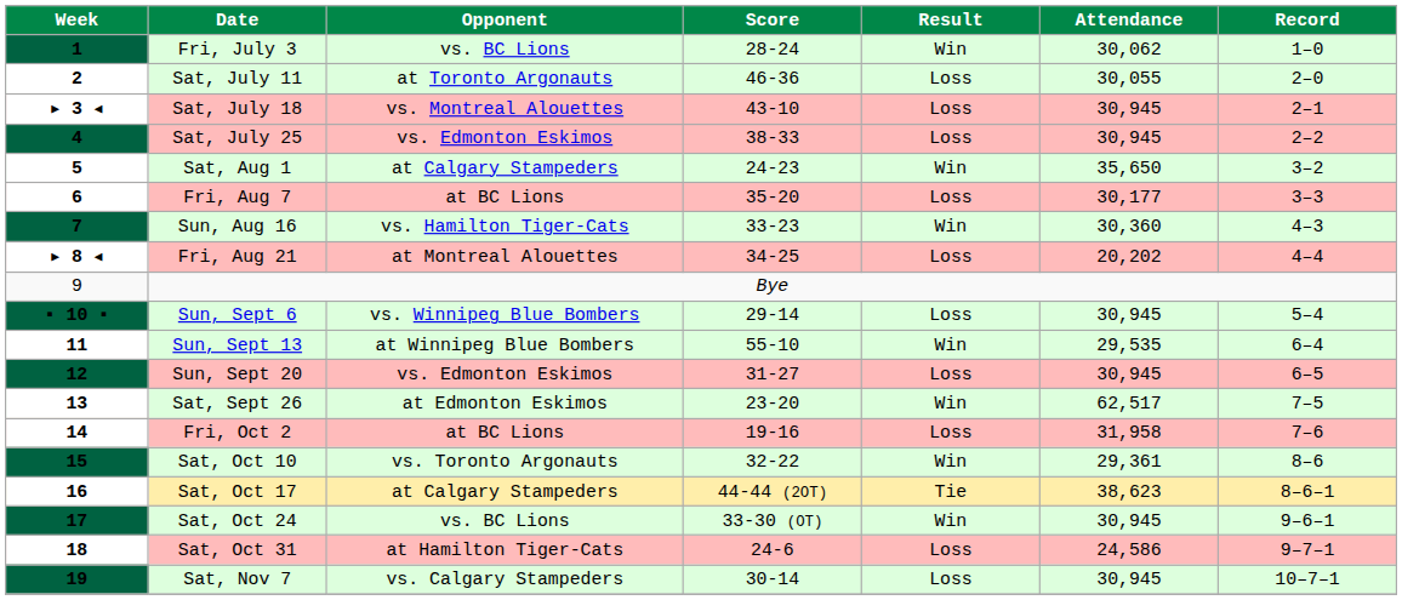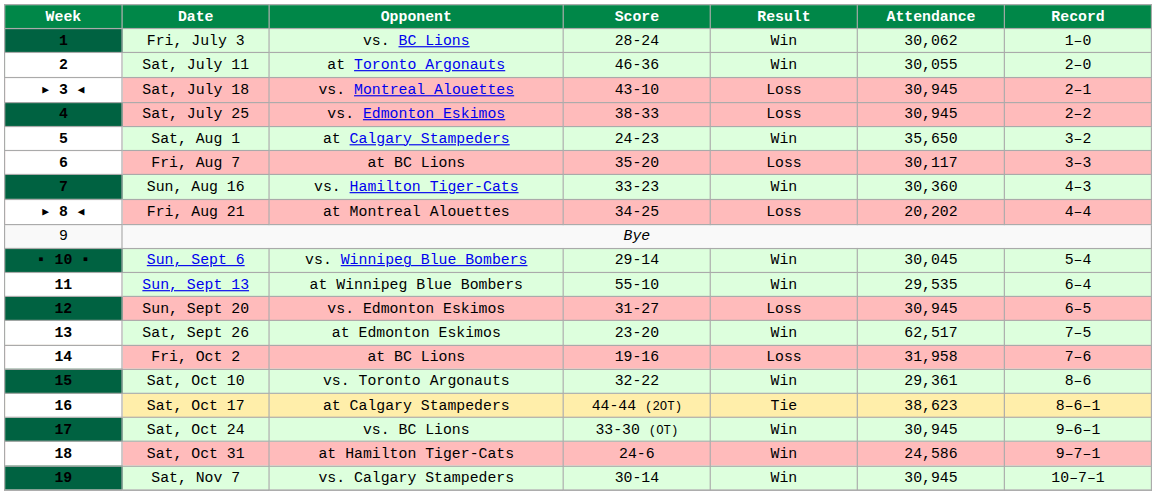 <table class="wikitable sortable">
 <tr>
 <th style="background:#008748;color:White;"  width="8%">Week</th>
 <th style="background:#008748;color:White;"  width="10%">Date</th>
 <th style="background:#008748;color:White;"  width="20%">Opponent</th>
 <th style="background:#008748;color:White;"  width="10%">Score</th>
 <th style="background:#008748;color:White;"  width="10%">Result</th>
 <th style="background:#008748;color:White;"  width="10%">Attendance</th>
 <th style="background:#008748;color:White;"  width="10%">Record</th>
 </tr>
 <tr align="center" bgcolor="#ddffdd">
 <th style="text-align:center; background:#006241;"><span><strong>1</strong></span></th>
 <td>Fri, July 3</td>
 <td>vs. <a href='#'>BC Lions</a></td>
 <td>28-24</td>
 <td>Win</td>
 <td>30,062</td>
 <td>1–0</td>
 </tr>
 <tr align="center" bgcolor="#ddffdd">
 <th style="text-align:center; background:white;"><span><strong>2</strong></span></th>
 <td>Sat, July 11</td>
 <td>at <a href='#'>Toronto Argonauts</a></td>
 <td>46-36</td>
-<td>Loss</td>
+<td>Win</td>
 <td>30,055</td>
 <td>2–0</td>
 </tr>
 <tr align="center" bgcolor="#ffbbbb">
 <th style="text-align:center; background:white;"><span><strong>▸ 3 ◂</strong></span></th>
 <td>Sat, July 18</td>
 <td>vs. <a href='#'>Montreal Alouettes</a></td>
 <td>43-10</td>
 <td>Loss</td>
 <td>30,945</td>
 <td>2–1</td>
 </tr>
 <tr align="center" bgcolor="#ffbbbb">
 <th style="text-align:center; background:#006241;"><span><strong>4</strong></span></th>
 <td>Sat, July 25</td>
 <td>vs. <a href='#'>Edmonton Eskimos</a></td>
 <td>38-33</td>
 <td>Loss</td>
 <td>30,945</td>
 <td>2–2</td>
 </tr>
 <tr align="center" bgcolor="#ddffdd">
 <th style="text-align:center; background:white;"><span><strong>5</strong></span></th>
 <td>Sat, Aug 1</td>
 <td>at <a href='#'>Calgary Stampeders</a></td>
 <td>24-23</td>
 <td>Win</td>
 <td>35,650</td>
 <td>3–2</td>
 </tr>
 <tr align="center" bgcolor="#ffbbbb">
 <th style="text-align:center; background:white;"><span><strong>6</strong></span></th>
 <td>Fri, Aug 7</td>
 <td>at BC Lions</td>
 <td>35-20</td>
 <td>Loss</td>
-<td>30,177</td>
+<td>30,117</td>
 <td>3–3</td>
 </tr>
 <tr align="center" bgcolor="#ddffdd">
 <th style="text-align:center; background:#006241;"><span><strong>7</strong></span></th>
 <td>Sun, Aug 16</td>
 <td>vs. <a href='#'>Hamilton Tiger-Cats</a></td>
 <td>33-23</td>
 <td>Win</td>
 <td>30,360</td>
 <td>4–3</td>
 </tr>
 <tr align="center" bgcolor="#ffbbbb">
 <th style="text-align:center; background:white;"><span><strong>▸ 8 ◂</strong></span></th>
 <td>Fri, Aug 21</td>
 <td>at Montreal Alouettes</td>
 <td>34-25</td>
 <td>Loss</td>
 <td>20,202</td>
 <td>4–4</td>
 </tr>
 <tr align="center">
 <td>9</td>
 <td colspan=6 align="center"><em>Bye</em></td>
 </tr>
 <tr align="center" bgcolor="#ddffdd">
 <th style="text-align:center; background:#006241;"><span><strong>▪ 10 ▪</strong></span></th>
 <td><a href='#'>Sun, Sept 6</a></td>
 <td>vs. <a href='#'>Winnipeg Blue Bombers</a></td>
 <td>29-14</td>
-<td>Loss</td>
-<td>30,945</td>
+<td>Win</td>
+<td>30,045</td>
 <td>5–4</td>
 </tr>
 <tr align="center" bgcolor="#ddffdd">
 <th style="text-align:center; background:white;"><span><strong>11</strong></span></th>
 <td><a href='#'>Sun, Sept 13</a></td>
 <td>at Winnipeg Blue Bombers</td>
 <td>55-10</td>
 <td>Win</td>
 <td>29,535</td>
 <td>6–4</td>
 </tr>
 <tr align="center" bgcolor="#ffbbbb">
 <th style="text-align:center; background:#006241;"><span><strong>12</strong></span></th>
 <td>Sun, Sept 20</td>
 <td>vs. Edmonton Eskimos</td>
 <td>31-27</td>
 <td>Loss</td>
 <td>30,945</td>
 <td>6–5</td>
 </tr>
 <tr align="center" bgcolor="#ddffdd">
 <th style="text-align:center; background:white;"><span><strong>13</strong></span></th>
 <td>Sat, Sept 26</td>
 <td>at Edmonton Eskimos</td>
 <td>23-20</td>
 <td>Win</td>
 <td>62,517</td>
 <td>7–5</td>
 </tr>
 <tr align="center" bgcolor="#ffbbbb">
 <th style="text-align:center; background:white;"><span><strong>14</strong></span></th>
 <td>Fri, Oct 2</td>
 <td>at BC Lions</td>
 <td>19-16</td>
 <td>Loss</td>
 <td>31,958</td>
 <td>7–6</td>
 </tr>
 <tr align="center" bgcolor="#ddffdd">
 <th style="text-align:center; background:#006241;"><span><strong>15</strong></span></th>
 <td>Sat, Oct 10</td>
 <td>vs. Toronto Argonauts</td>
 <td>32-22</td>
 <td>Win</td>
 <td>29,361</td>
 <td>8–6</td>
 </tr>
 <tr align="center" bgcolor="#ffeeaa">
 <th style="text-align:center; background:white;"><span><strong>16</strong></span></th>
 <td>Sat, Oct 17</td>
 <td>at Calgary Stampeders</td>
 <td>44-44 <small>(2OT)</small></td>
 <td>Tie</td>
 <td>38,623</td>
 <td>8–6–1</td>
 </tr>
 <tr align="center" bgcolor="#ddffdd">
 <th style="text-align:center; background:#006241;"><span><strong>17</strong></span></th>
 <td>Sat, Oct 24</td>
 <td>vs. BC Lions</td>
 <td>33-30 <small>(OT)</small></td>
 <td>Win</td>
 <td>30,945</td>
 <td>9–6–1</td>
 </tr>
 <tr align="center" bgcolor="#ffbbbb">
 <th style="text-align:center; background:white;"><span><strong>18</strong></span></th>
 <td>Sat, Oct 31</td>
 <td>at Hamilton Tiger-Cats</td>
 <td>24-6</td>
-<td>Loss</td>
+<td>Win</td>
 <td>24,586</td>
 <td>9–7–1</td>
 </tr>
 <tr align="center" bgcolor="#ddffdd">
 <th style="text-align:center; background:#006241;"><span><strong>19</strong></span></th>
 <td>Sat, Nov 7</td>
 <td>vs. Calgary Stampeders</td>
 <td>30-14</td>
-<td>Loss</td>
+<td>Win</td>
 <td>30,945</td>
 <td>10–7–1</td>
 </tr>
 <tr>
 </tr>
 </table>
